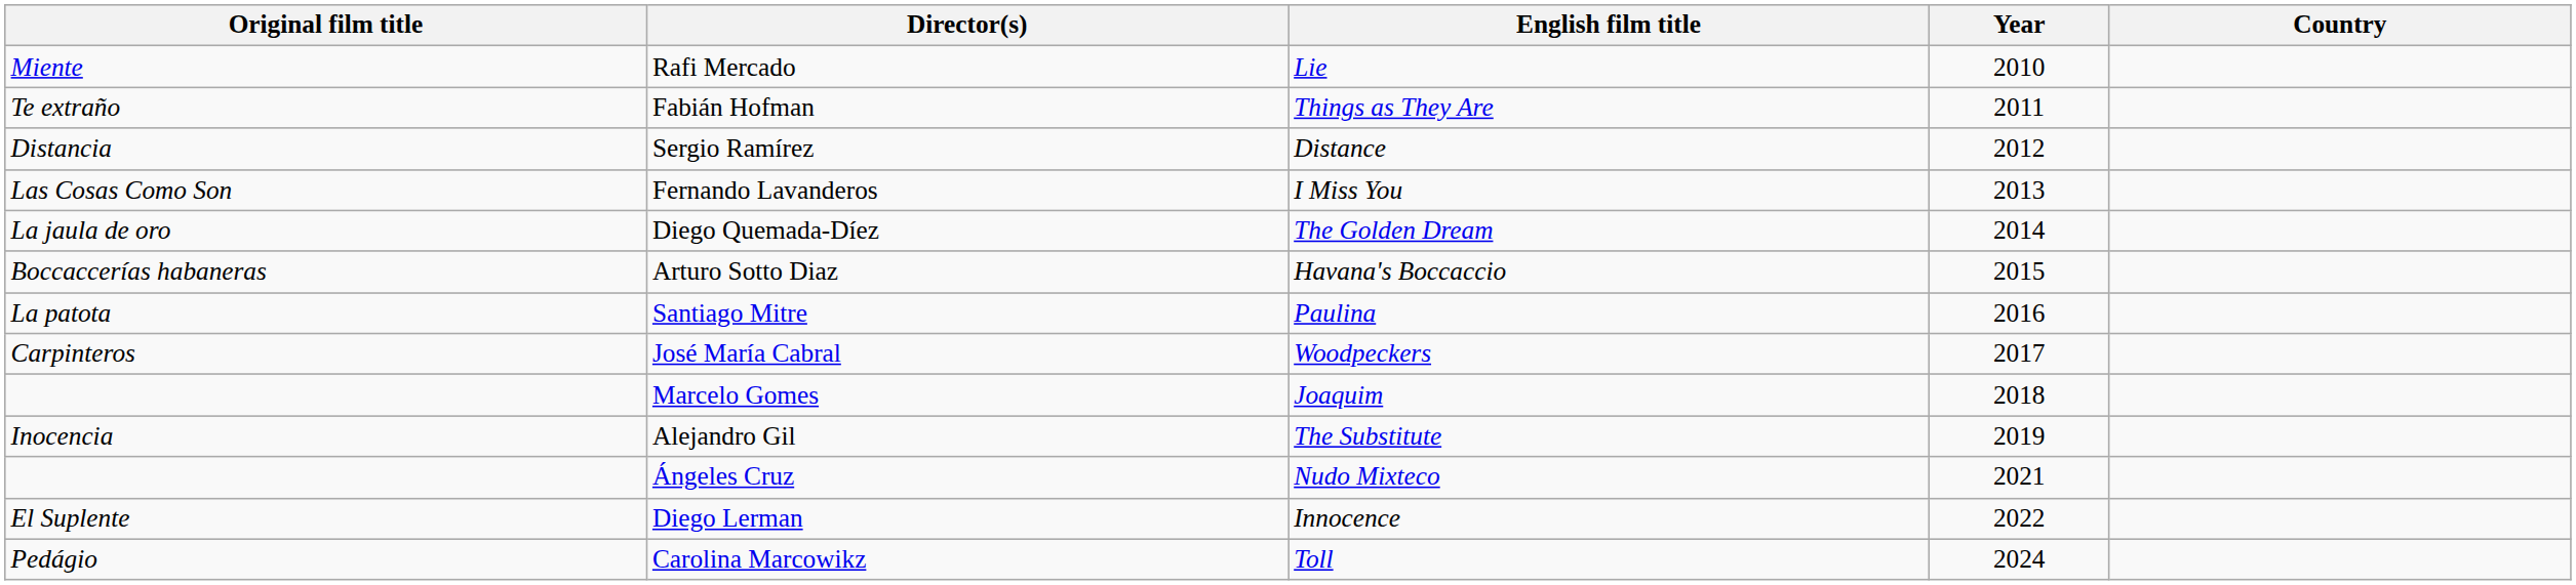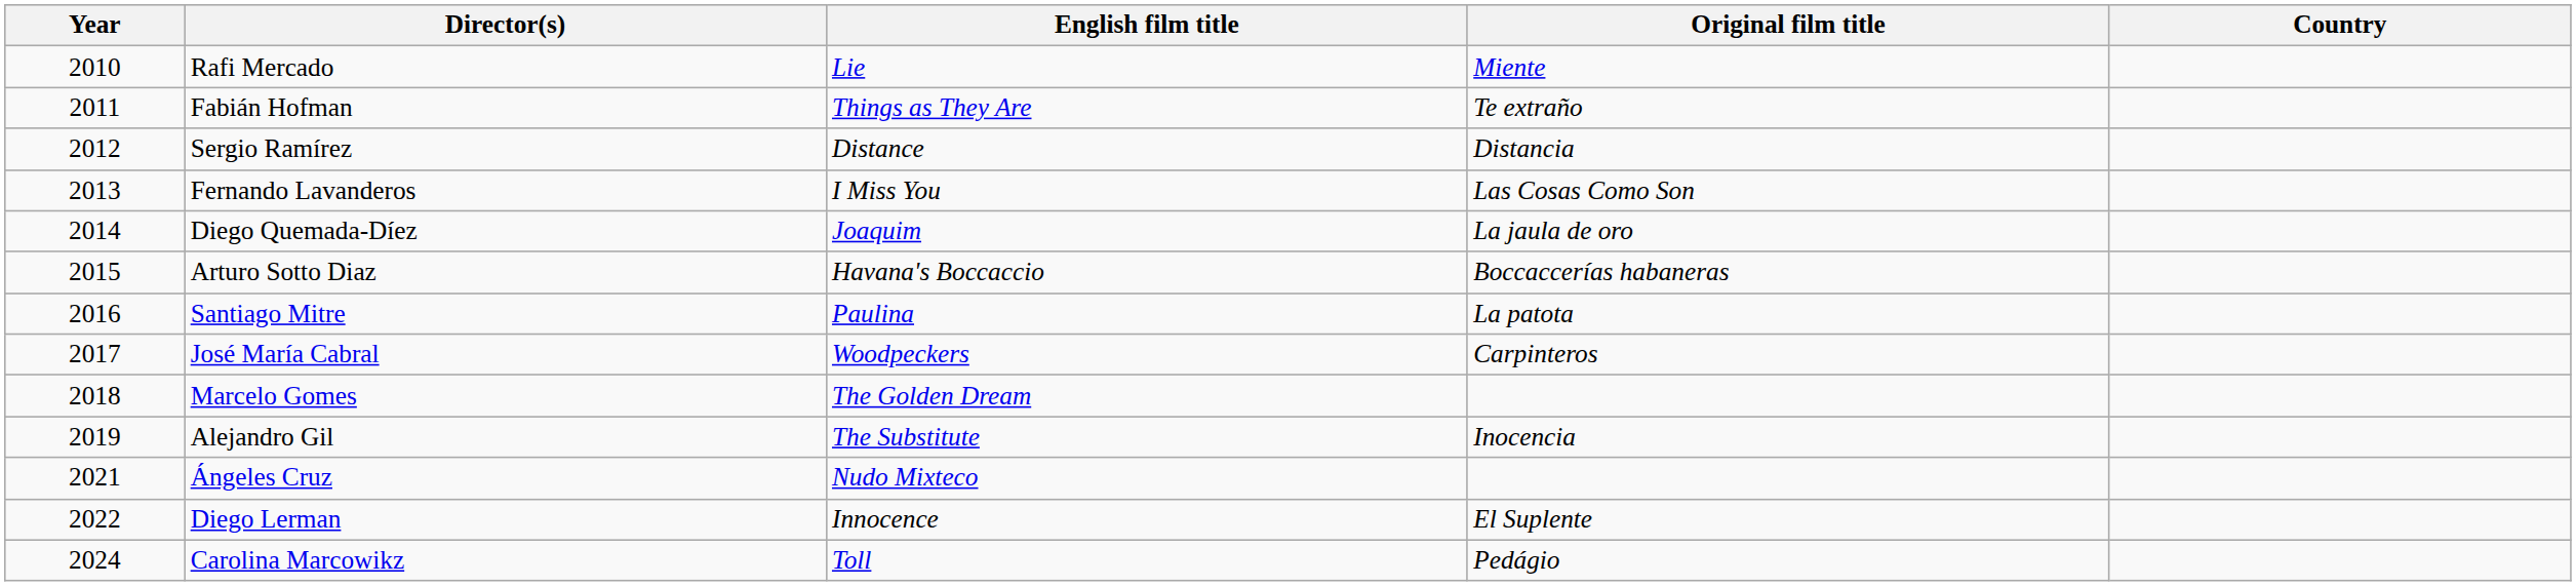 <table class="sortable wikitable" width="100%" cellpadding="5">
 <tr>
-<th width="25%">Original film title</th>
+<th width="7%">Year</th>
 <th width="25%">Director(s)</th>
 <th width="25%">English film title</th>
-<th width="7%">Year</th>
+<th width="25%">Original film title</th>
 <th width="18%">Country</th>
 </tr>
 <tr>
-<td><a href='#'><em>Miente</em></a></td>
+<td style="text-align:center;">2010</td>
 <td>Rafi Mercado</td>
 <td><a href='#'><em>Lie</em></a></td>
-<td style="text-align:center;">2010</td>
+<td><a href='#'><em>Miente</em></a></td>
 <td></td>
 </tr>
 <tr>
-<td><em>Te extraño</em></td>
+<td style="text-align:center;">2011</td>
 <td>Fabián Hofman</td>
 <td><em><a href='#'>Things as They Are</a></em></td>
-<td style="text-align:center;">2011</td>
+<td><em>Te extraño</em></td>
 <td></td>
 </tr>
 <tr>
-<td><em>Distancia</em></td>
+<td style="text-align:center;">2012</td>
 <td>Sergio Ramírez</td>
 <td><em>Distance</em></td>
-<td style="text-align:center;">2012</td>
+<td><em>Distancia</em></td>
 <td></td>
 </tr>
 <tr>
-<td><em>Las Cosas Como Son</em></td>
+<td style="text-align:center;">2013</td>
 <td>Fernando Lavanderos</td>
 <td><em>I Miss You</em></td>
-<td style="text-align:center;">2013</td>
+<td><em>Las Cosas Como Son</em></td>
 <td></td>
 </tr>
 <tr>
+<td style="text-align:center;">2014</td>
+<td>Diego Quemada-Díez</td>
+<td><em><a href='#'>Joaquim</a></em></td>
 <td><em>La jaula de oro</em></td>
-<td>Diego Quemada-Díez</td>
-<td><em><a href='#'>The Golden Dream</a></em></td>
-<td style="text-align:center;">2014</td>
 <td></td>
 </tr>
 <tr>
-<td><em>Boccaccerías habaneras</em></td>
+<td style="text-align:center;">2015</td>
 <td>Arturo Sotto Diaz</td>
 <td><em>Havana's Boccaccio</em></td>
-<td style="text-align:center;">2015</td>
+<td><em>Boccaccerías habaneras</em></td>
 <td></td>
 </tr>
 <tr>
-<td><em>La patota</em></td>
+<td style="text-align:center;">2016</td>
 <td><a href='#'>Santiago Mitre</a></td>
 <td><em><a href='#'>Paulina</a></em></td>
-<td style="text-align:center;">2016</td>
+<td><em>La patota</em></td>
 <td></td>
 </tr>
 <tr>
-<td><em>Carpinteros</em></td>
+<td style="text-align:center;">2017</td>
 <td><a href='#'>José María Cabral</a></td>
 <td><em><a href='#'>Woodpeckers</a></em></td>
-<td style="text-align:center;">2017</td>
+<td><em>Carpinteros</em></td>
 <td></td>
 </tr>
 <tr>
+<td style="text-align:center;">2018</td>
+<td><a href='#'>Marcelo Gomes</a></td>
+<td><em><a href='#'>The Golden Dream</a></em></td>
 <td></td>
-<td><a href='#'>Marcelo Gomes</a></td>
-<td><em><a href='#'>Joaquim</a></em></td>
-<td style="text-align:center;">2018</td>
 <td></td>
 </tr>
 <tr>
-<td><em>Inocencia</em></td>
+<td style="text-align:center;">2019</td>
 <td>Alejandro Gil</td>
 <td><em><a href='#'>The Substitute</a></em></td>
-<td style="text-align:center;">2019</td>
+<td><em>Inocencia</em></td>
 <td></td>
 </tr>
 <tr>
-<td></td>
+<td style="text-align:center;">2021</td>
 <td><a href='#'>Ángeles Cruz</a></td>
 <td><em><a href='#'>Nudo Mixteco</a></em></td>
-<td style="text-align:center;">2021</td>
+<td></td>
 <td></td>
 </tr>
 <tr>
-<td><em>El Suplente</em></td>
+<td style="text-align:center;">2022</td>
 <td><a href='#'>Diego Lerman</a></td>
 <td><em>Innocence</em></td>
-<td style="text-align:center;">2022</td>
+<td><em>El Suplente</em></td>
 <td></td>
 </tr>
 <tr>
-<td><em>Pedágio</em></td>
+<td style="text-align:center;">2024</td>
 <td><a href='#'>Carolina Marcowikz</a></td>
 <td><em><a href='#'>Toll</a></em></td>
-<td style="text-align:center;">2024</td>
+<td><em>Pedágio</em></td>
 <td></td>
 </tr>
 </table>
